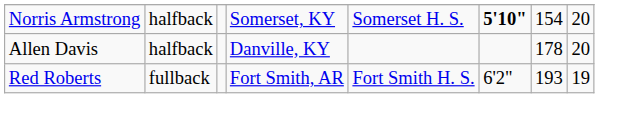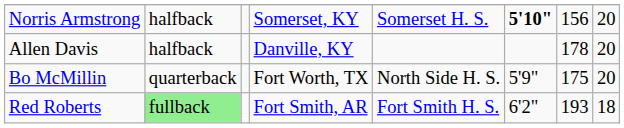 <table class="wikitable">
 <tr>
 </tr>
 <tr>
 <td><a href='#'>Norris Armstrong</a></td>
 <td>halfback</td>
 <td></td>
 <td><a href='#'>Somerset, KY</a></td>
 <td><a href='#'>Somerset H. S.</a></td>
 <td><strong>5'10"</strong></td>
-<td>154</td>
+<td>156</td>
 <td>20</td>
 </tr>
 <tr>
 <td>Allen Davis</td>
 <td>halfback</td>
 <td></td>
 <td><a href='#'>Danville, KY</a></td>
 <td></td>
 <td></td>
 <td>178</td>
 <td>20</td>
 </tr>
 <tr>
+<td><a href='#'>Bo McMillin</a></td>
+<td>quarterback</td>
+<td></td>
+<td>Fort Worth, TX</td>
+<td>North Side H. S.</td>
+<td>5'9"</td>
+<td>175</td>
+<td>20</td>
+</tr>
+<tr>
 <td><a href='#'>Red Roberts</a></td>
-<td>fullback</td>
+<td style="background: lightgreen;">fullback</td>
 <td></td>
 <td><a href='#'>Fort Smith, AR</a></td>
 <td><a href='#'>Fort Smith H. S.</a></td>
 <td>6'2"</td>
 <td>193</td>
-<td>19</td>
+<td>18</td>
 </tr>
 </table>
